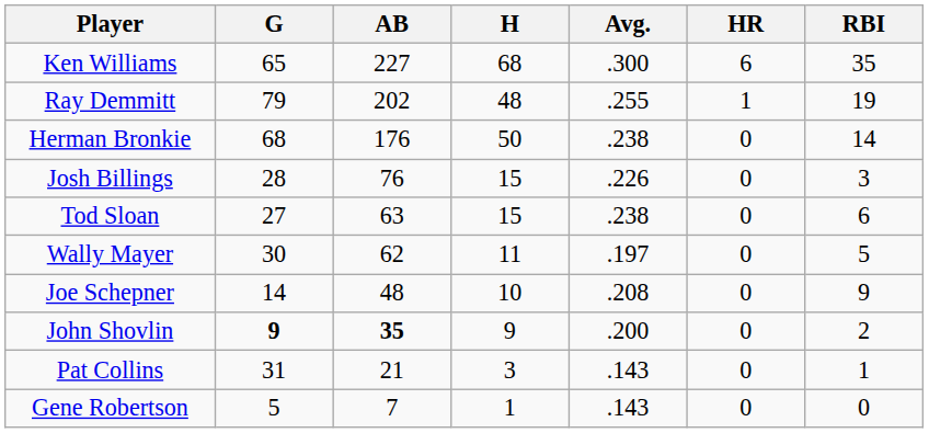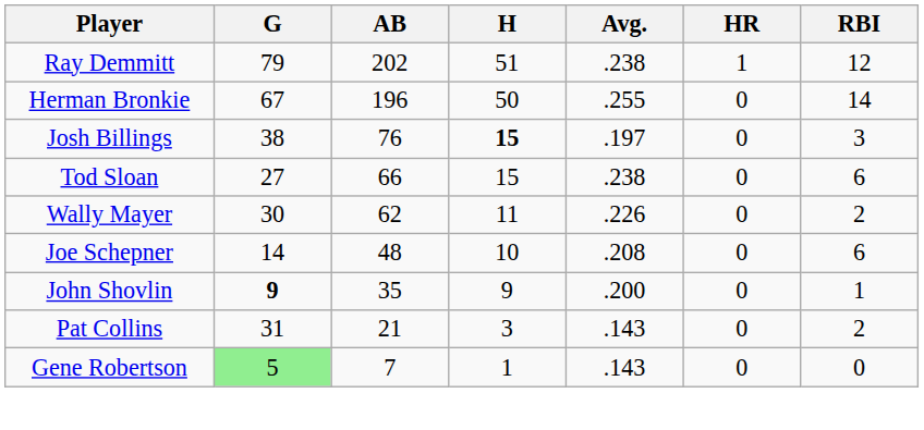 <table class="wikitable sortable">
 <tr>
 <th bgcolor="#DDDDFF" width="16%">Player</th>
 <th bgcolor="#DDDDFF" width="9%">G</th>
 <th bgcolor="#DDDDFF" width="9%">AB</th>
 <th bgcolor="#DDDDFF" width="9%">H</th>
 <th bgcolor="#DDDDFF" width="9%">Avg.</th>
 <th bgcolor="#DDDDFF" width="9%">HR</th>
 <th bgcolor="#DDDDFF" width="9%">RBI</th>
 </tr>
-<tr align="center">
-<td><a href='#'>Ken Williams</a></td>
-<td>65</td>
-<td>227</td>
-<td>68</td>
-<td>.300</td>
-<td>6</td>
-<td>35</td>
-</tr>
 <tr align=center>
 <td><a href='#'>Ray Demmitt</a></td>
 <td>79</td>
 <td>202</td>
-<td>48</td>
-<td>.255</td>
+<td>51</td>
+<td>.238</td>
 <td>1</td>
-<td>19</td>
+<td>12</td>
 </tr>
 <tr align=center>
 <td><a href='#'>Herman Bronkie</a></td>
-<td>68</td>
-<td>176</td>
+<td>67</td>
+<td>196</td>
 <td>50</td>
-<td>.238</td>
+<td>.255</td>
 <td>0</td>
 <td>14</td>
 </tr>
 <tr align=center>
 <td><a href='#'>Josh Billings</a></td>
-<td>28</td>
+<td>38</td>
 <td>76</td>
-<td>15</td>
-<td>.226</td>
+<td><strong>15</strong></td>
+<td>.197</td>
 <td>0</td>
 <td>3</td>
 </tr>
 <tr align=center>
 <td><a href='#'>Tod Sloan</a></td>
 <td>27</td>
-<td>63</td>
+<td>66</td>
 <td>15</td>
 <td>.238</td>
 <td>0</td>
 <td>6</td>
 </tr>
 <tr align=center>
 <td><a href='#'>Wally Mayer</a></td>
 <td>30</td>
 <td>62</td>
 <td>11</td>
-<td>.197</td>
+<td>.226</td>
 <td>0</td>
-<td>5</td>
+<td>2</td>
 </tr>
 <tr align=center>
 <td><a href='#'>Joe Schepner</a></td>
 <td>14</td>
 <td>48</td>
 <td>10</td>
 <td>.208</td>
 <td>0</td>
-<td>9</td>
+<td>6</td>
 </tr>
 <tr align=center>
 <td><a href='#'>John Shovlin</a></td>
 <td><strong>9</strong></td>
-<td><strong>35</strong></td>
+<td>35</td>
 <td>9</td>
 <td>.200</td>
 <td>0</td>
-<td>2</td>
+<td>1</td>
 </tr>
 <tr align=center>
 <td><a href='#'>Pat Collins</a></td>
 <td>31</td>
 <td>21</td>
 <td>3</td>
 <td>.143</td>
 <td>0</td>
-<td>1</td>
+<td>2</td>
 </tr>
 <tr align=center>
 <td><a href='#'>Gene Robertson</a></td>
-<td>5</td>
+<td style="background: lightgreen;">5</td>
 <td>7</td>
 <td>1</td>
 <td>.143</td>
 <td>0</td>
 <td>0</td>
 </tr>
 </table>
